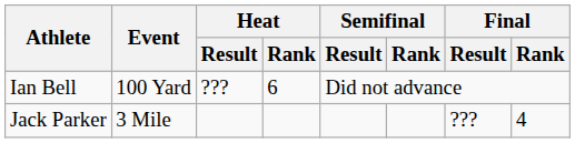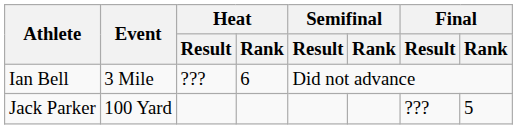 <table class="wikitable">
 <tr>
 <th rowspan="2">Athlete</th>
 <th rowspan="2">Event</th>
 <th colspan="2">Heat</th>
 <th colspan="2">Semifinal</th>
 <th colspan="2">Final</th>
 </tr>
 <tr>
 <th>Result</th>
 <th>Rank</th>
 <th>Result</th>
 <th>Rank</th>
 <th>Result</th>
 <th>Rank</th>
 </tr>
 <tr>
 <td>Ian Bell</td>
-<td>100 Yard</td>
+<td>3 Mile</td>
 <td>???</td>
 <td>6</td>
 <td colspan="4">Did not advance</td>
 </tr>
 <tr>
 <td>Jack Parker</td>
-<td>3 Mile</td>
+<td>100 Yard</td>
 <td></td>
 <td></td>
 <td></td>
 <td></td>
 <td>???</td>
-<td>4</td>
+<td>5</td>
 </tr>
 </table>
